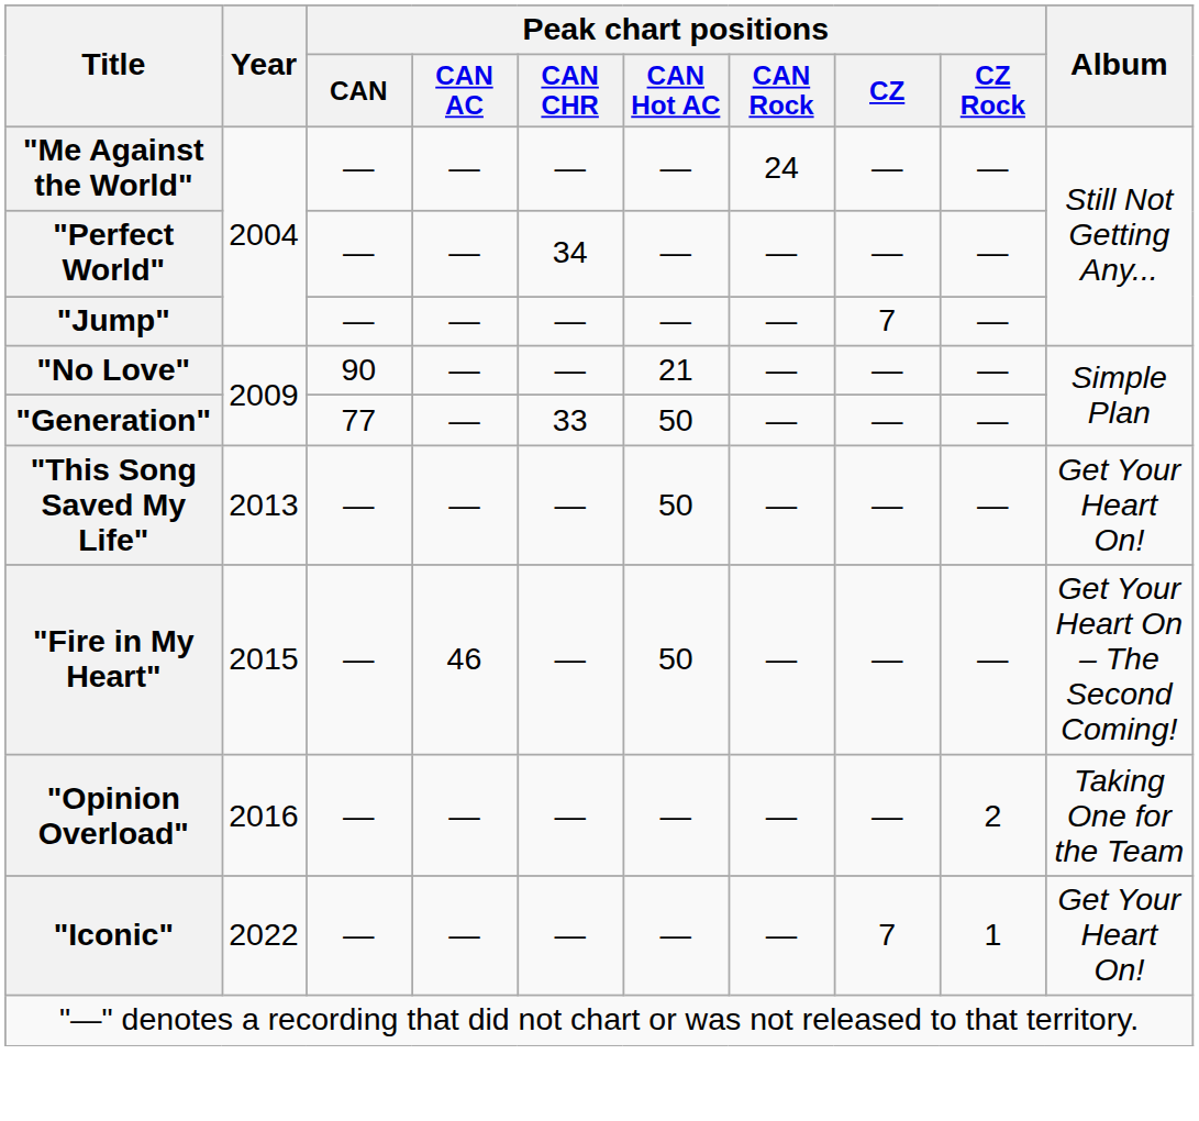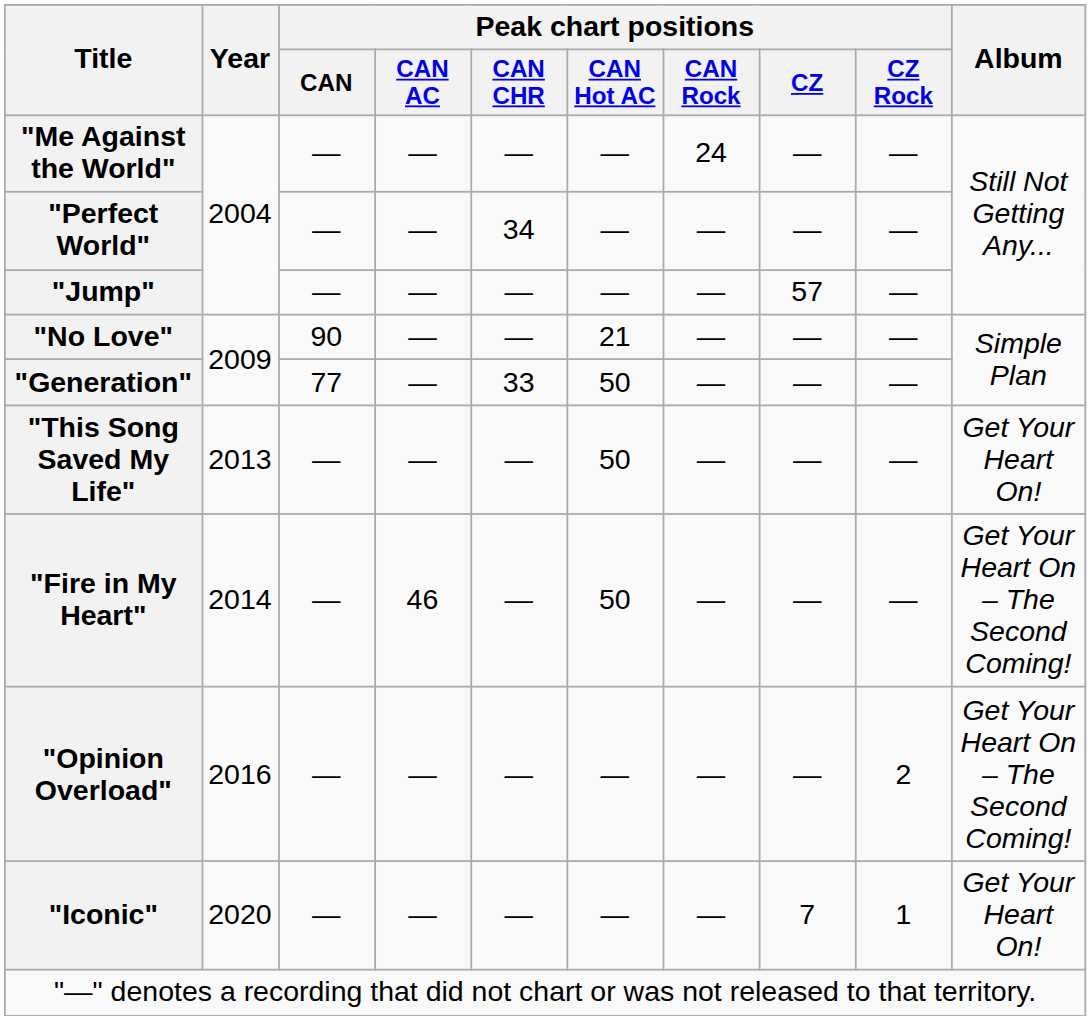 <table class="wikitable plainrowheaders" style="text-align:center;">
 <tr>
 <th scope="col" rowspan="2">Title</th>
 <th scope="col" rowspan="2">Year</th>
 <th scope="col" colspan="7">Peak chart positions</th>
 <th scope="col" rowspan="2">Album</th>
 </tr>
 <tr>
 <th scope="col" style="width:3.5em;font-size:85%;">CAN<br></th>
 <th scope="col" style="width:3.5em;font-size:85%;"><a href='#'>CAN AC</a><br></th>
 <th scope="col" style="width:3.5em;font-size:85%;"><a href='#'>CAN CHR</a><br></th>
 <th scope="col" style="width:3.5em;font-size:85%;"><a href='#'>CAN Hot AC</a><br></th>
 <th scope="col" style="width:3.5em;font-size:85%;"><a href='#'>CAN<br>Rock</a><br></th>
 <th scope="col" style="width:3.5em;font-size:85%;"><a href='#'>CZ</a><br></th>
 <th scope="col" style="width:3.5em;font-size:85%;"><a href='#'>CZ<br>Rock</a><br></th>
 </tr>
 <tr>
 <th scope="row">"Me Against the World"</th>
 <td rowspan="3">2004</td>
 <td>—</td>
 <td>—</td>
 <td>—</td>
 <td>—</td>
 <td>24</td>
 <td>—</td>
 <td>—</td>
 <td rowspan="3"><em>Still Not Getting Any...</em></td>
 </tr>
 <tr>
 <th scope="row">"Perfect World"</th>
 <td>—</td>
 <td>—</td>
 <td>34</td>
 <td>—</td>
 <td>—</td>
 <td>—</td>
 <td>—</td>
 </tr>
 <tr>
 <th scope="row">"Jump"</th>
 <td>—</td>
 <td>—</td>
 <td>—</td>
 <td>—</td>
 <td>—</td>
-<td>7</td>
+<td>57</td>
 <td>—</td>
 </tr>
 <tr>
 <th scope="row">"No Love"</th>
 <td rowspan="2">2009</td>
 <td>90</td>
 <td>—</td>
 <td>—</td>
 <td>21</td>
 <td>—</td>
 <td>—</td>
 <td>—</td>
 <td rowspan="2"><em>Simple Plan</em></td>
 </tr>
 <tr>
 <th scope="row">"Generation"</th>
 <td>77</td>
 <td>—</td>
 <td>33</td>
 <td>50</td>
 <td>—</td>
 <td>—</td>
 <td>—</td>
 </tr>
 <tr>
 <th scope="row">"This Song Saved My Life"</th>
 <td>2013</td>
 <td>—</td>
 <td>—</td>
 <td>—</td>
 <td>50</td>
 <td>—</td>
 <td>—</td>
 <td>—</td>
 <td><em>Get Your Heart On!</em></td>
 </tr>
 <tr>
 <th scope="row">"Fire in My Heart"</th>
-<td>2015</td>
+<td>2014</td>
 <td>—</td>
 <td>46</td>
 <td>—</td>
 <td>50</td>
 <td>—</td>
 <td>—</td>
 <td>—</td>
 <td><em>Get Your Heart On – The Second Coming!</em></td>
 </tr>
 <tr>
 <th scope="row">"Opinion Overload"</th>
 <td>2016</td>
 <td>—</td>
 <td>—</td>
 <td>—</td>
 <td>—</td>
 <td>—</td>
 <td>—</td>
 <td>2</td>
-<td><em>Taking One for the Team</em></td>
+<td><em>Get Your Heart On – The Second Coming!</em></td>
 </tr>
 <tr>
 <th scope="row">"Iconic"</th>
-<td>2022</td>
+<td>2020</td>
 <td>—</td>
 <td>—</td>
 <td>—</td>
 <td>—</td>
 <td>—</td>
 <td>7</td>
 <td>1</td>
 <td><em>Get Your Heart On!</em></td>
 </tr>
 <tr>
 <td colspan="14">"—" denotes a recording that did not chart or was not released to that territory.</td>
 </tr>
 </table>
